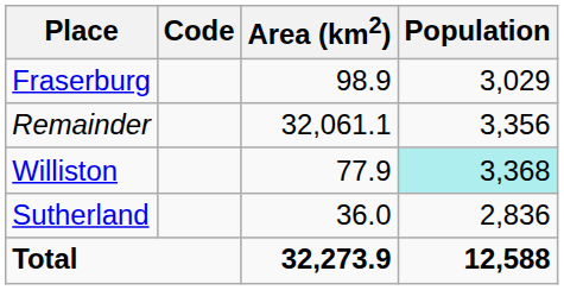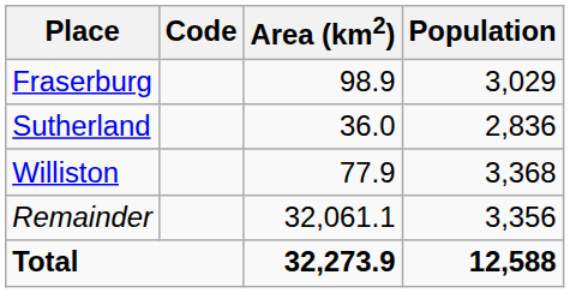 <table class="wikitable sortable">
 <tr>
 <th>Place</th>
 <th>Code</th>
 <th>Area (km<sup>2</sup>)</th>
 <th>Population</th>
 </tr>
 <tr>
 <td><a href='#'>Fraserburg</a></td>
 <td></td>
 <td align=right>98.9</td>
 <td align=right>3,029</td>
 </tr>
 <tr>
-<td><em>Remainder</em></td>
+<td><a href='#'>Sutherland</a></td>
 <td></td>
-<td align=right>32,061.1</td>
-<td align=right>3,356</td>
+<td align=right>36.0</td>
+<td align=right>2,836</td>
 </tr>
 <tr>
 <td><a href='#'>Williston</a></td>
 <td></td>
 <td align=right>77.9</td>
-<td align=right style="background: paleturquoise;">3,368</td>
+<td align=right>3,368</td>
 </tr>
 <tr>
-<td><a href='#'>Sutherland</a></td>
+<td><em>Remainder</em></td>
 <td></td>
-<td align=right>36.0</td>
-<td align=right>2,836</td>
+<td align=right>32,061.1</td>
+<td align=right>3,356</td>
 </tr>
 <tr class=sortbottom>
 <td colspan=2><strong>Total</strong></td>
 <td align=right><strong>32,273.9</strong></td>
 <td align=right><strong>12,588</strong></td>
 </tr>
 </table>
